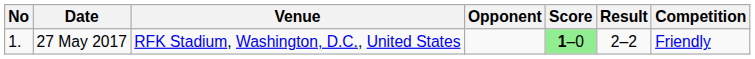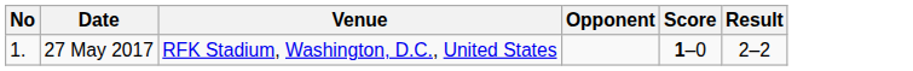 <table class="wikitable" style="font-size:85%;">
 <tr>
 <th>No</th>
 <th>Date</th>
 <th>Venue</th>
 <th>Opponent</th>
 <th>Score</th>
 <th>Result</th>
-<th>Competition</th>
 </tr>
 <tr>
 <td>1.</td>
 <td>27 May 2017</td>
 <td><a href='#'>RFK Stadium</a>, <a href='#'>Washington, D.C.</a>, <a href='#'>United States</a></td>
 <td></td>
-<td align=center style="background: lightgreen;"><strong>1</strong>–0</td>
+<td align=center><strong>1</strong>–0</td>
 <td align=center>2–2</td>
-<td><a href='#'>Friendly</a></td>
 </tr>
 </table>
